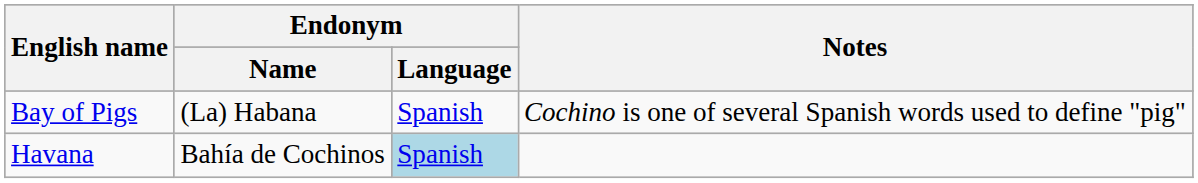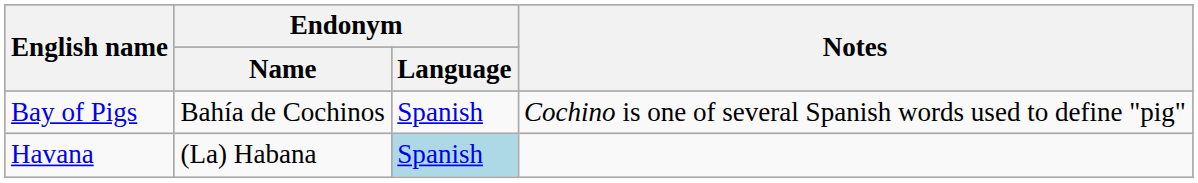 <table class="wikitable sortable mw-collapsible">
 <tr>
 <th rowspan="2">English name</th>
 <th colspan="2">Endonym</th>
 <th rowspan="2">Notes</th>
 </tr>
 <tr>
 <th>Name</th>
 <th>Language</th>
 </tr>
 <tr>
 <td><a href='#'>Bay of Pigs</a></td>
-<td>(La) Habana</td>
+<td>Bahía de Cochinos</td>
 <td><a href='#'>Spanish</a></td>
 <td><em>Cochino</em> is one of several Spanish words used to define "pig"</td>
 </tr>
 <tr>
 <td><a href='#'>Havana</a></td>
-<td>Bahía de Cochinos</td>
+<td>(La) Habana</td>
 <td style="background: lightblue;"><a href='#'>Spanish</a></td>
 <td></td>
 </tr>
 </table>
